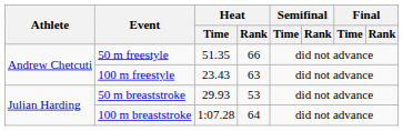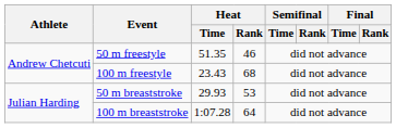 <table class=wikitable style="font-size:90%">
 <tr>
 <th rowspan="2">Athlete</th>
 <th rowspan="2">Event</th>
 <th colspan="2">Heat</th>
 <th colspan="2">Semifinal</th>
 <th colspan="2">Final</th>
 </tr>
 <tr style="font-size:95%">
 <th>Time</th>
 <th>Rank</th>
 <th>Time</th>
 <th>Rank</th>
 <th>Time</th>
 <th>Rank</th>
 </tr>
 <tr align=center>
 <td align=left rowspan=2><a href='#'>Andrew Chetcuti</a></td>
 <td align=left><a href='#'>50 m freestyle</a></td>
 <td>51.35</td>
-<td>66</td>
+<td>46</td>
 <td colspan=4>did not advance</td>
 </tr>
 <tr align=center>
 <td align=left><a href='#'>100 m freestyle</a></td>
 <td>23.43</td>
-<td>63</td>
+<td>68</td>
 <td colspan=4>did not advance</td>
 </tr>
 <tr align=center>
 <td align=left rowspan=2><a href='#'>Julian Harding</a></td>
 <td align=left><a href='#'>50 m breaststroke</a></td>
 <td>29.93</td>
 <td>53</td>
 <td colspan=4>did not advance</td>
 </tr>
 <tr align=center>
 <td align=left><a href='#'>100 m breaststroke</a></td>
 <td>1:07.28</td>
 <td>64</td>
 <td colspan=4>did not advance</td>
 </tr>
 </table>
